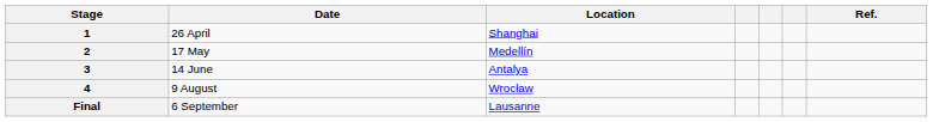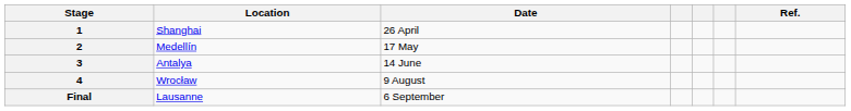 <table class="wikitable" style="width:100%">
 <tr>
 <th>Stage</th>
+<th>Location</th>
 <th>Date</th>
-<th>Location</th>
 <th></th>
 <th></th>
 <th></th>
 <th>Ref.</th>
 </tr>
 <tr>
 <th>1</th>
+<td> <a href='#'>Shanghai</a></td>
 <td>26 April</td>
-<td> <a href='#'>Shanghai</a></td>
 <td></td>
 <td></td>
 <td></td>
 <td></td>
 </tr>
 <tr>
 <th>2</th>
+<td> <a href='#'>Medellín</a></td>
 <td>17 May</td>
-<td> <a href='#'>Medellín</a></td>
 <td></td>
 <td></td>
 <td></td>
 <td></td>
 </tr>
 <tr>
 <th>3</th>
+<td> <a href='#'>Antalya</a></td>
 <td>14 June</td>
-<td> <a href='#'>Antalya</a></td>
 <td></td>
 <td></td>
 <td></td>
 <td></td>
 </tr>
 <tr>
 <th>4</th>
+<td> <a href='#'>Wrocław</a></td>
 <td>9 August</td>
-<td> <a href='#'>Wrocław</a></td>
 <td></td>
 <td></td>
 <td></td>
 <td></td>
 </tr>
 <tr>
 <th>Final</th>
+<td> <a href='#'>Lausanne</a></td>
 <td>6 September</td>
-<td> <a href='#'>Lausanne</a></td>
 <td></td>
 <td></td>
 <td></td>
 <td></td>
 </tr>
 </table>
